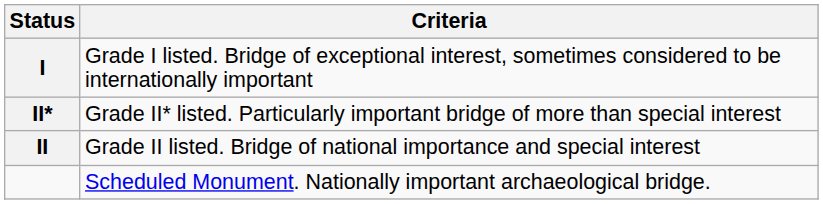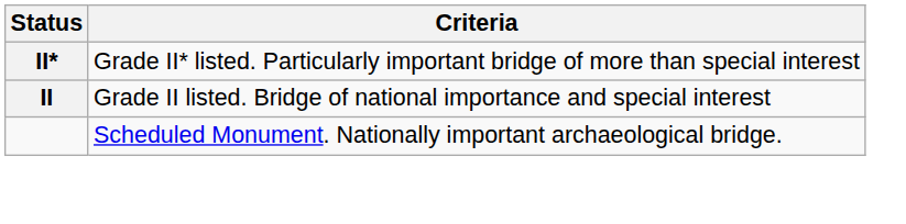 <table class="wikitable">
 <tr>
 <th scope="col">Status</th>
 <th scope="col">Criteria</th>
-</tr>
-<tr>
-<th scope="row" >I</th>
-<td>Grade I listed. Bridge of exceptional interest, sometimes considered to be internationally important</td>
 </tr>
 <tr>
 <th scope="row" >II*</th>
 <td>Grade II* listed. Particularly important bridge of more than special interest</td>
 </tr>
 <tr>
 <th scope="row" >II</th>
 <td>Grade II listed. Bridge of national importance and special interest</td>
 </tr>
 <tr>
 <td></td>
 <td><a href='#'>Scheduled Monument</a>. Nationally important archaeological bridge.</td>
 </tr>
 </table>
